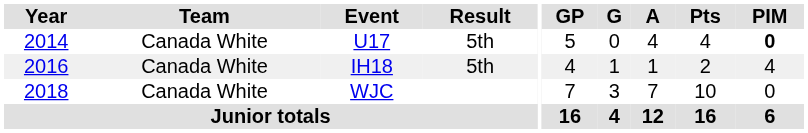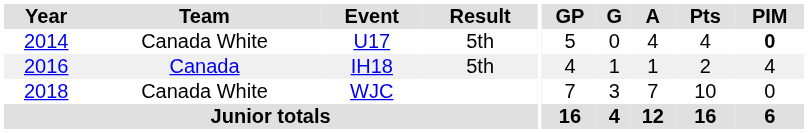 <table border="0" cellpadding="1" cellspacing="0" ID="Table3" style="text-align:center; width:40em">
 <tr ALIGN="center" bgcolor="#e0e0e0">
 <th>Year</th>
 <th>Team</th>
 <th>Event</th>
 <th>Result</th>
 <th rowspan="99" bgcolor="#ffffff"></th>
 <th>GP</th>
 <th>G</th>
 <th>A</th>
 <th>Pts</th>
 <th>PIM</th>
 </tr>
 <tr>
 <td><a href='#'>2014</a></td>
 <td>Canada White</td>
 <td><a href='#'>U17</a></td>
 <td>5th</td>
 <td>5</td>
 <td>0</td>
 <td>4</td>
 <td>4</td>
 <td><strong>0</strong></td>
 </tr>
 <tr bgcolor="#f0f0f0">
 <td><a href='#'>2016</a></td>
-<td>Canada White</td>
+<td><a href='#'>Canada</a></td>
 <td><a href='#'>IH18</a></td>
 <td>5th</td>
 <td>4</td>
 <td>1</td>
 <td>1</td>
 <td>2</td>
 <td>4</td>
 </tr>
 <tr>
 <td><a href='#'>2018</a></td>
 <td>Canada White</td>
 <td><a href='#'>WJC</a></td>
 <td></td>
 <td>7</td>
 <td>3</td>
 <td>7</td>
 <td>10</td>
 <td>0</td>
 </tr>
 <tr bgcolor="#e0e0e0">
 <th colspan="4">Junior totals</th>
 <th>16</th>
 <th>4</th>
 <th>12</th>
 <th>16</th>
 <th>6</th>
 </tr>
 </table>
